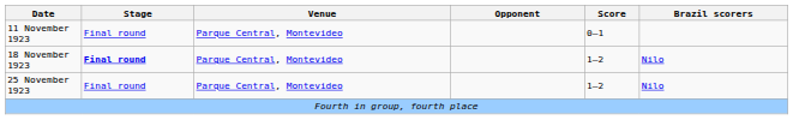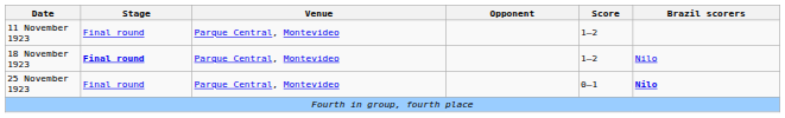 <table class="wikitable">
 <tr>
 <th width=100px>Date</th>
 <th width=150px>Stage</th>
 <th width=350px>Venue</th>
 <th width=180px>Opponent</th>
 <th width=70px>Score</th>
 <th width=200px>Brazil scorers</th>
 </tr>
 <tr>
 <td>11 November 1923</td>
 <td><a href='#'>Final round</a></td>
 <td><a href='#'>Parque Central</a>, <a href='#'>Montevideo</a></td>
 <td></td>
-<td>0–1</td>
+<td>1–2</td>
 <td></td>
 </tr>
 <tr>
 <td>18 November 1923</td>
 <td><strong><a href='#'>Final round</a></strong></td>
 <td><a href='#'>Parque Central</a>, <a href='#'>Montevideo</a></td>
 <td></td>
 <td>1–2</td>
 <td><a href='#'>Nilo</a> </td>
 </tr>
 <tr>
 <td>25 November 1923</td>
 <td><a href='#'>Final round</a></td>
 <td><a href='#'>Parque Central</a>, <a href='#'>Montevideo</a></td>
 <td></td>
-<td>1–2</td>
-<td><a href='#'>Nilo</a> </td>
+<td>0–1</td>
+<td><strong><a href='#'>Nilo</a> </strong></td>
 </tr>
 <tr style="background:#9acdff;">
 <td colspan="6" style="text-align:center;"><em>Fourth in group, fourth place</em></td>
 </tr>
 </table>
